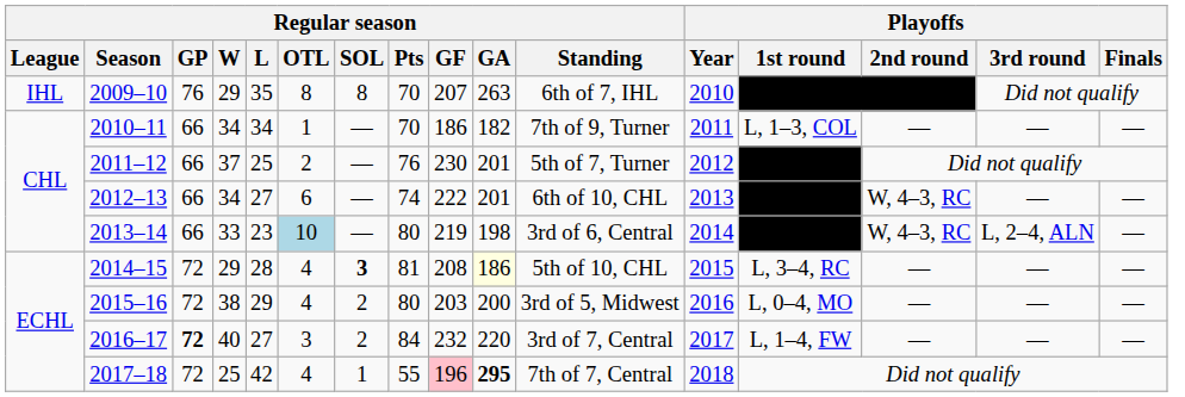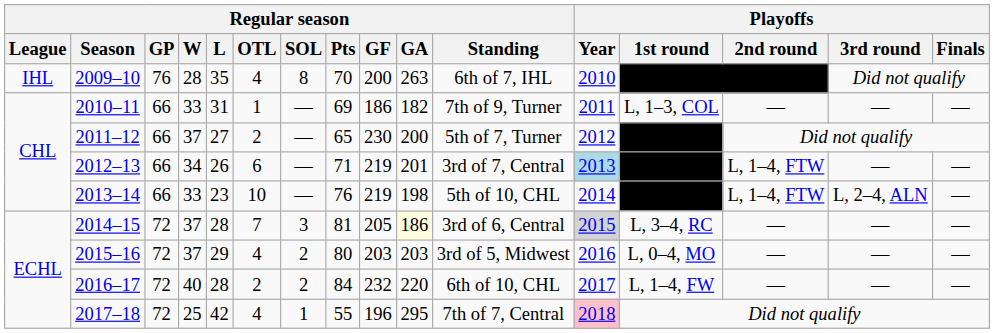 <table class="wikitable" style="text-align:center">
 <tr>
 <th colspan=11>Regular season</th>
 <th colspan=5>Playoffs</th>
 </tr>
 <tr>
 <th>League</th>
 <th>Season</th>
 <th>GP</th>
 <th>W</th>
 <th>L</th>
 <th>OTL</th>
 <th>SOL</th>
 <th>Pts</th>
 <th>GF</th>
 <th>GA</th>
 <th>Standing</th>
 <th>Year</th>
 <th>1st round</th>
 <th>2nd round</th>
 <th>3rd round</th>
 <th>Finals</th>
 </tr>
 <tr>
 <td><a href='#'>IHL</a></td>
 <td><a href='#'>2009–10</a></td>
 <td>76</td>
-<td>29</td>
+<td>28</td>
 <td>35</td>
-<td>8</td>
+<td>4</td>
 <td>8</td>
 <td>70</td>
-<td>207</td>
+<td>200</td>
 <td>263</td>
 <td>6th of 7, IHL</td>
 <td><a href='#'>2010</a></td>
 <td colspan=2 bgcolor=#000000>—</td>
 <td colspan=2><em>Did not qualify</em></td>
 </tr>
 <tr>
 <td rowspan=4><a href='#'>CHL</a></td>
 <td><a href='#'>2010–11</a></td>
 <td>66</td>
-<td>34</td>
-<td>34</td>
+<td>33</td>
+<td>31</td>
 <td>1</td>
 <td>—</td>
-<td>70</td>
+<td>69</td>
 <td>186</td>
 <td>182</td>
 <td>7th of 9, Turner</td>
 <td><a href='#'>2011</a></td>
 <td>L, 1–3, <a href='#'>COL</a></td>
 <td>—</td>
 <td>—</td>
 <td>—</td>
 </tr>
 <tr>
 <td><a href='#'>2011–12</a></td>
 <td>66</td>
 <td>37</td>
-<td>25</td>
+<td>27</td>
 <td>2</td>
 <td>—</td>
-<td>76</td>
+<td>65</td>
 <td>230</td>
-<td>201</td>
+<td>200</td>
 <td>5th of 7, Turner</td>
 <td><a href='#'>2012</a></td>
 <td bgcolor=#000000>—</td>
 <td colspan=3><em>Did not qualify</em></td>
 </tr>
 <tr>
 <td><a href='#'>2012–13</a></td>
 <td>66</td>
 <td>34</td>
-<td>27</td>
+<td>26</td>
 <td>6</td>
 <td>—</td>
-<td>74</td>
-<td>222</td>
+<td>71</td>
+<td>219</td>
 <td>201</td>
-<td>6th of 10, CHL</td>
-<td><a href='#'>2013</a></td>
+<td>3rd of 7, Central</td>
+<td style="background: lightblue;"><a href='#'>2013</a></td>
 <td bgcolor=#000000>—</td>
-<td>W, 4–3, <a href='#'>RC</a></td>
+<td>L, 1–4, <a href='#'>FTW</a></td>
 <td>—</td>
 <td>—</td>
 </tr>
 <tr>
 <td><a href='#'>2013–14</a></td>
 <td>66</td>
 <td>33</td>
 <td>23</td>
-<td style="background: lightblue;">10</td>
+<td>10</td>
 <td>—</td>
-<td>80</td>
+<td>76</td>
 <td>219</td>
 <td>198</td>
-<td>3rd of 6, Central</td>
+<td>5th of 10, CHL</td>
 <td><a href='#'>2014</a></td>
 <td bgcolor=#000000>—</td>
-<td>W, 4–3, <a href='#'>RC</a></td>
+<td>L, 1–4, <a href='#'>FTW</a></td>
 <td>L, 2–4, <a href='#'>ALN</a></td>
 <td>—</td>
 </tr>
 <tr>
 <td rowspan=4><a href='#'>ECHL</a></td>
 <td><a href='#'>2014–15</a></td>
 <td>72</td>
-<td>29</td>
+<td>37</td>
 <td>28</td>
-<td>4</td>
-<td><strong>3</strong></td>
+<td>7</td>
+<td>3</td>
 <td>81</td>
-<td>208</td>
+<td>205</td>
 <td style="background: lightyellow;">186</td>
-<td>5th of 10, CHL</td>
-<td><a href='#'>2015</a></td>
+<td>3rd of 6, Central</td>
+<td style="background: lightgrey;"><a href='#'>2015</a></td>
 <td>L, 3–4, <a href='#'>RC</a></td>
 <td>—</td>
 <td>—</td>
 <td>—</td>
 </tr>
 <tr>
 <td><a href='#'>2015–16</a></td>
 <td>72</td>
-<td>38</td>
+<td>37</td>
 <td>29</td>
 <td>4</td>
 <td>2</td>
 <td>80</td>
 <td>203</td>
-<td>200</td>
+<td>203</td>
 <td>3rd of 5, Midwest</td>
 <td><a href='#'>2016</a></td>
 <td>L, 0–4, <a href='#'>MO</a></td>
 <td>—</td>
 <td>—</td>
 <td>—</td>
 </tr>
 <tr>
 <td><a href='#'>2016–17</a></td>
-<td><strong>72</strong></td>
+<td>72</td>
 <td>40</td>
-<td>27</td>
-<td>3</td>
+<td>28</td>
+<td>2</td>
 <td>2</td>
 <td>84</td>
 <td>232</td>
 <td>220</td>
-<td>3rd of 7, Central</td>
+<td>6th of 10, CHL</td>
 <td><a href='#'>2017</a></td>
 <td>L, 1–4, <a href='#'>FW</a></td>
 <td>—</td>
 <td>—</td>
 <td>—</td>
 </tr>
 <tr>
 <td><a href='#'>2017–18</a></td>
 <td>72</td>
 <td>25</td>
 <td>42</td>
 <td>4</td>
 <td>1</td>
 <td>55</td>
-<td style="background: pink;">196</td>
-<td><strong>295</strong></td>
+<td>196</td>
+<td>295</td>
 <td>7th of 7, Central</td>
-<td><a href='#'>2018</a></td>
+<td style="background: pink;"><a href='#'>2018</a></td>
 <td colspan=4><em>Did not qualify</em></td>
 </tr>
 </table>
